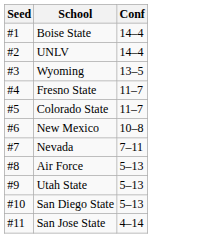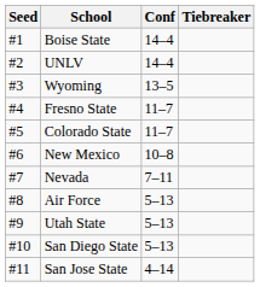 <table class="wikitable">
 <tr>
 <th>Seed</th>
 <th>School</th>
 <th>Conf</th>
+<th>Tiebreaker</th>
 </tr>
 <tr>
 <td>#1</td>
 <td>Boise State</td>
 <td>14–4</td>
+<td></td>
 </tr>
 <tr>
 <td>#2</td>
 <td>UNLV</td>
 <td>14–4</td>
+<td></td>
 </tr>
 <tr>
 <td>#3</td>
 <td>Wyoming</td>
 <td>13–5</td>
+<td></td>
 </tr>
 <tr>
 <td>#4</td>
 <td>Fresno State</td>
 <td>11–7</td>
+<td></td>
 </tr>
 <tr>
 <td>#5</td>
 <td>Colorado State</td>
 <td>11–7</td>
+<td></td>
 </tr>
 <tr>
 <td>#6</td>
 <td>New Mexico</td>
 <td>10–8</td>
+<td></td>
 </tr>
 <tr>
 <td>#7</td>
 <td>Nevada</td>
 <td>7–11</td>
+<td></td>
 </tr>
 <tr>
 <td>#8</td>
 <td>Air Force</td>
 <td>5–13</td>
+<td></td>
 </tr>
 <tr>
 <td>#9</td>
 <td>Utah State</td>
 <td>5–13</td>
+<td></td>
 </tr>
 <tr>
 <td>#10</td>
 <td>San Diego State</td>
 <td>5–13</td>
+<td></td>
 </tr>
 <tr>
 <td>#11</td>
 <td>San Jose State</td>
 <td>4–14</td>
+<td></td>
 </tr>
 </table>
